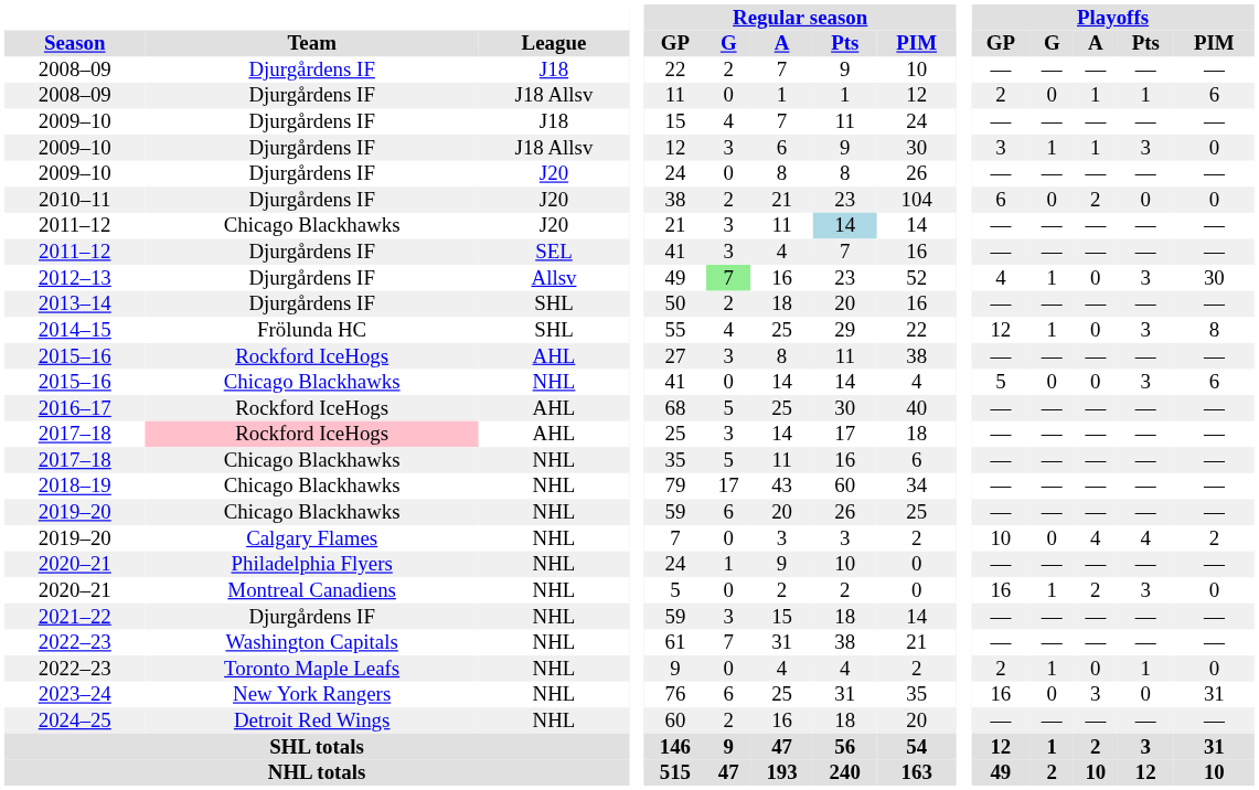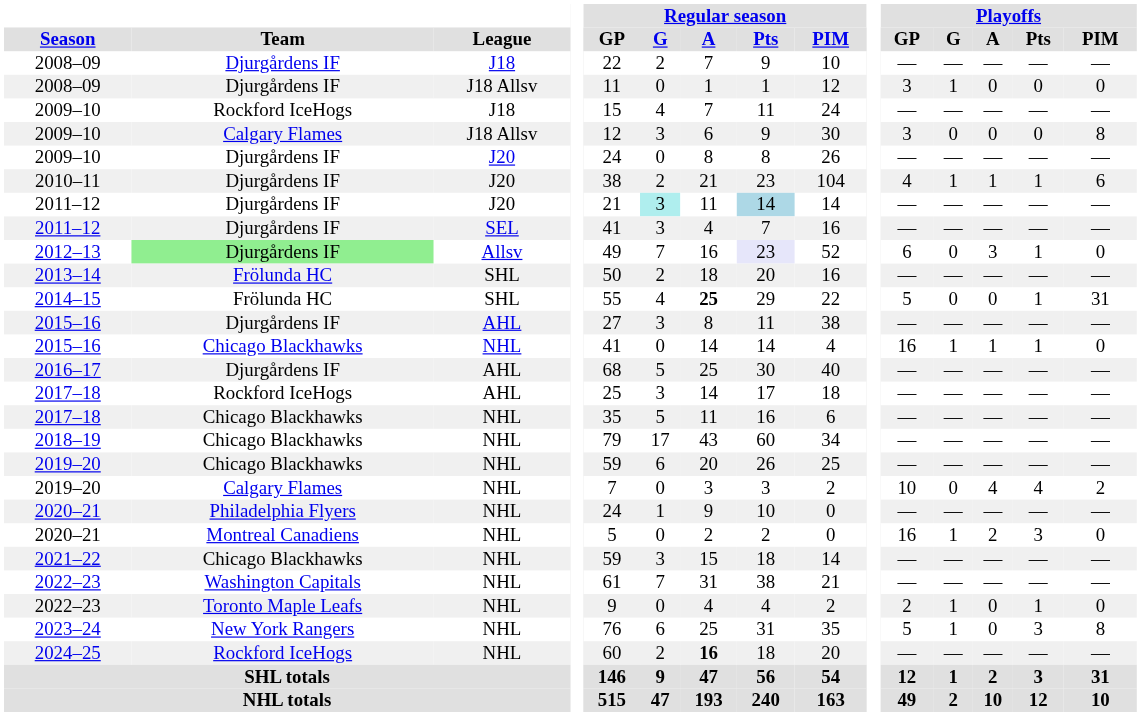 <table border="0" cellpadding="1" cellspacing="0" style="text-align:center; width:60em">
 <tr bgcolor="#e0e0e0">
 <th colspan="3" bgcolor="#ffffff"> </th>
 <th rowspan="99" bgcolor="#ffffff"> </th>
 <th colspan="5"><a href='#'>Regular season</a></th>
 <th rowspan="99" bgcolor="#ffffff"> </th>
 <th colspan="5"><a href='#'>Playoffs</a></th>
 </tr>
 <tr bgcolor="#e0e0e0">
 <th><a href='#'>Season</a></th>
 <th>Team</th>
 <th>League</th>
 <th>GP</th>
 <th><a href='#'>G</a></th>
 <th><a href='#'>A</a></th>
 <th><a href='#'>Pts</a></th>
 <th><a href='#'>PIM</a></th>
 <th>GP</th>
 <th>G</th>
 <th>A</th>
 <th>Pts</th>
 <th>PIM</th>
 </tr>
 <tr>
 <td>2008–09</td>
 <td><a href='#'>Djurgårdens IF</a></td>
 <td><a href='#'>J18</a></td>
 <td>22</td>
 <td>2</td>
 <td>7</td>
 <td>9</td>
 <td>10</td>
 <td>—</td>
 <td>—</td>
 <td>—</td>
 <td>—</td>
 <td>—</td>
 </tr>
 <tr bgcolor="#f0f0f0">
 <td>2008–09</td>
 <td>Djurgårdens IF</td>
 <td>J18 Allsv</td>
 <td>11</td>
 <td>0</td>
 <td>1</td>
 <td>1</td>
 <td>12</td>
-<td>2</td>
+<td>3</td>
+<td>1</td>
 <td>0</td>
-<td>1</td>
-<td>1</td>
-<td>6</td>
+<td>0</td>
+<td>0</td>
 </tr>
 <tr>
 <td>2009–10</td>
-<td>Djurgårdens IF</td>
+<td>Rockford IceHogs</td>
 <td>J18</td>
 <td>15</td>
 <td>4</td>
 <td>7</td>
 <td>11</td>
 <td>24</td>
 <td>—</td>
 <td>—</td>
 <td>—</td>
 <td>—</td>
 <td>—</td>
 </tr>
 <tr bgcolor="#f0f0f0">
 <td>2009–10</td>
-<td>Djurgårdens IF</td>
+<td><a href='#'>Calgary Flames</a></td>
 <td>J18 Allsv</td>
 <td>12</td>
 <td>3</td>
 <td>6</td>
 <td>9</td>
 <td>30</td>
 <td>3</td>
-<td>1</td>
-<td>1</td>
-<td>3</td>
 <td>0</td>
+<td>0</td>
+<td>0</td>
+<td>8</td>
 </tr>
 <tr>
 <td>2009–10</td>
 <td>Djurgårdens IF</td>
 <td><a href='#'>J20</a></td>
 <td>24</td>
 <td>0</td>
 <td>8</td>
 <td>8</td>
 <td>26</td>
 <td>—</td>
 <td>—</td>
 <td>—</td>
 <td>—</td>
 <td>—</td>
 </tr>
 <tr bgcolor="#f0f0f0">
 <td>2010–11</td>
 <td>Djurgårdens IF</td>
 <td>J20</td>
 <td>38</td>
 <td>2</td>
 <td>21</td>
 <td>23</td>
 <td>104</td>
+<td>4</td>
+<td>1</td>
+<td>1</td>
+<td>1</td>
 <td>6</td>
-<td>0</td>
-<td>2</td>
-<td>0</td>
-<td>0</td>
 </tr>
 <tr>
 <td>2011–12</td>
-<td>Chicago Blackhawks</td>
+<td>Djurgårdens IF</td>
 <td>J20</td>
 <td>21</td>
-<td>3</td>
+<td style="background: paleturquoise;">3</td>
 <td>11</td>
 <td style="background: lightblue;">14</td>
 <td>14</td>
 <td>—</td>
 <td>—</td>
 <td>—</td>
 <td>—</td>
 <td>—</td>
 </tr>
 <tr bgcolor="#f0f0f0">
 <td><a href='#'>2011–12</a></td>
 <td>Djurgårdens IF</td>
 <td><a href='#'>SEL</a></td>
 <td>41</td>
 <td>3</td>
 <td>4</td>
 <td>7</td>
 <td>16</td>
 <td>—</td>
 <td>—</td>
 <td>—</td>
 <td>—</td>
 <td>—</td>
 </tr>
 <tr>
 <td><a href='#'>2012–13</a></td>
-<td>Djurgårdens IF</td>
+<td style="background: lightgreen;">Djurgårdens IF</td>
 <td><a href='#'>Allsv</a></td>
 <td>49</td>
-<td style="background: lightgreen;">7</td>
+<td>7</td>
 <td>16</td>
-<td>23</td>
+<td style="background: lavender;">23</td>
 <td>52</td>
-<td>4</td>
+<td>6</td>
+<td>0</td>
+<td>3</td>
 <td>1</td>
 <td>0</td>
-<td>3</td>
-<td>30</td>
 </tr>
 <tr bgcolor="#f0f0f0">
 <td><a href='#'>2013–14</a></td>
-<td>Djurgårdens IF</td>
+<td><a href='#'>Frölunda HC</a></td>
 <td>SHL</td>
 <td>50</td>
 <td>2</td>
 <td>18</td>
 <td>20</td>
 <td>16</td>
 <td>—</td>
 <td>—</td>
 <td>—</td>
 <td>—</td>
 <td>—</td>
 </tr>
 <tr>
 <td><a href='#'>2014–15</a></td>
 <td>Frölunda HC</td>
 <td>SHL</td>
 <td>55</td>
 <td>4</td>
-<td>25</td>
+<td><strong>25</strong></td>
 <td>29</td>
 <td>22</td>
-<td>12</td>
+<td>5</td>
+<td>0</td>
+<td>0</td>
 <td>1</td>
-<td>0</td>
-<td>3</td>
-<td>8</td>
+<td>31</td>
 </tr>
 <tr bgcolor="#f0f0f0">
 <td><a href='#'>2015–16</a></td>
-<td><a href='#'>Rockford IceHogs</a></td>
+<td>Djurgårdens IF</td>
 <td><a href='#'>AHL</a></td>
 <td>27</td>
 <td>3</td>
 <td>8</td>
 <td>11</td>
 <td>38</td>
 <td>—</td>
 <td>—</td>
 <td>—</td>
 <td>—</td>
 <td>—</td>
 </tr>
 <tr>
 <td><a href='#'>2015–16</a></td>
 <td><a href='#'>Chicago Blackhawks</a></td>
 <td><a href='#'>NHL</a></td>
 <td>41</td>
 <td>0</td>
 <td>14</td>
 <td>14</td>
 <td>4</td>
-<td>5</td>
+<td>16</td>
+<td>1</td>
+<td>1</td>
+<td>1</td>
 <td>0</td>
-<td>0</td>
-<td>3</td>
-<td>6</td>
 </tr>
 <tr bgcolor="#f0f0f0">
 <td><a href='#'>2016–17</a></td>
-<td>Rockford IceHogs</td>
+<td>Djurgårdens IF</td>
 <td>AHL</td>
 <td>68</td>
 <td>5</td>
 <td>25</td>
 <td>30</td>
 <td>40</td>
 <td>—</td>
 <td>—</td>
 <td>—</td>
 <td>—</td>
 <td>—</td>
 </tr>
 <tr>
 <td><a href='#'>2017–18</a></td>
-<td style="background: pink;">Rockford IceHogs</td>
+<td>Rockford IceHogs</td>
 <td>AHL</td>
 <td>25</td>
 <td>3</td>
 <td>14</td>
 <td>17</td>
 <td>18</td>
 <td>—</td>
 <td>—</td>
 <td>—</td>
 <td>—</td>
 <td>—</td>
 </tr>
 <tr bgcolor="#f0f0f0">
 <td><a href='#'>2017–18</a></td>
 <td>Chicago Blackhawks</td>
 <td>NHL</td>
 <td>35</td>
 <td>5</td>
 <td>11</td>
 <td>16</td>
 <td>6</td>
 <td>—</td>
 <td>—</td>
 <td>—</td>
 <td>—</td>
 <td>—</td>
 </tr>
 <tr>
 <td><a href='#'>2018–19</a></td>
 <td>Chicago Blackhawks</td>
 <td>NHL</td>
 <td>79</td>
 <td>17</td>
 <td>43</td>
 <td>60</td>
 <td>34</td>
 <td>—</td>
 <td>—</td>
 <td>—</td>
 <td>—</td>
 <td>—</td>
 </tr>
 <tr bgcolor="#f0f0f0">
 <td><a href='#'>2019–20</a></td>
 <td>Chicago Blackhawks</td>
 <td>NHL</td>
 <td>59</td>
 <td>6</td>
 <td>20</td>
 <td>26</td>
 <td>25</td>
 <td>—</td>
 <td>—</td>
 <td>—</td>
 <td>—</td>
 <td>—</td>
 </tr>
 <tr>
 <td>2019–20</td>
 <td><a href='#'>Calgary Flames</a></td>
 <td>NHL</td>
 <td>7</td>
 <td>0</td>
 <td>3</td>
 <td>3</td>
 <td>2</td>
 <td>10</td>
 <td>0</td>
 <td>4</td>
 <td>4</td>
 <td>2</td>
 </tr>
 <tr bgcolor="#f0f0f0">
 <td><a href='#'>2020–21</a></td>
 <td><a href='#'>Philadelphia Flyers</a></td>
 <td>NHL</td>
 <td>24</td>
 <td>1</td>
 <td>9</td>
 <td>10</td>
 <td>0</td>
 <td>—</td>
 <td>—</td>
 <td>—</td>
 <td>—</td>
 <td>—</td>
 </tr>
 <tr>
 <td>2020–21</td>
 <td><a href='#'>Montreal Canadiens</a></td>
 <td>NHL</td>
 <td>5</td>
 <td>0</td>
 <td>2</td>
 <td>2</td>
 <td>0</td>
 <td>16</td>
 <td>1</td>
 <td>2</td>
 <td>3</td>
 <td>0</td>
 </tr>
 <tr bgcolor="#f0f0f0">
 <td><a href='#'>2021–22</a></td>
-<td>Djurgårdens IF</td>
+<td>Chicago Blackhawks</td>
 <td>NHL</td>
 <td>59</td>
 <td>3</td>
 <td>15</td>
 <td>18</td>
 <td>14</td>
 <td>—</td>
 <td>—</td>
 <td>—</td>
 <td>—</td>
 <td>—</td>
 </tr>
 <tr>
 <td><a href='#'>2022–23</a></td>
 <td><a href='#'>Washington Capitals</a></td>
 <td>NHL</td>
 <td>61</td>
 <td>7</td>
 <td>31</td>
 <td>38</td>
 <td>21</td>
 <td>—</td>
 <td>—</td>
 <td>—</td>
 <td>—</td>
 <td>—</td>
 </tr>
 <tr bgcolor="#f0f0f0">
 <td>2022–23</td>
 <td><a href='#'>Toronto Maple Leafs</a></td>
 <td>NHL</td>
 <td>9</td>
 <td>0</td>
 <td>4</td>
 <td>4</td>
 <td>2</td>
 <td>2</td>
 <td>1</td>
 <td>0</td>
 <td>1</td>
 <td>0</td>
 </tr>
 <tr>
 <td><a href='#'>2023–24</a></td>
 <td><a href='#'>New York Rangers</a></td>
 <td>NHL</td>
 <td>76</td>
 <td>6</td>
 <td>25</td>
 <td>31</td>
 <td>35</td>
-<td>16</td>
+<td>5</td>
+<td>1</td>
 <td>0</td>
 <td>3</td>
-<td>0</td>
-<td>31</td>
+<td>8</td>
 </tr>
 <tr bgcolor="#f0f0f0">
 <td><a href='#'>2024–25</a></td>
-<td><a href='#'>Detroit Red Wings</a></td>
+<td><a href='#'>Rockford IceHogs</a></td>
 <td>NHL</td>
 <td>60</td>
 <td>2</td>
-<td>16</td>
+<td><strong>16</strong></td>
 <td>18</td>
 <td>20</td>
 <td>—</td>
 <td>—</td>
 <td>—</td>
 <td>—</td>
 <td>—</td>
 </tr>
 <tr bgcolor="#e0e0e0">
 <th colspan="3">SHL totals</th>
 <th>146</th>
 <th>9</th>
 <th>47</th>
 <th>56</th>
 <th>54</th>
 <th>12</th>
 <th>1</th>
 <th>2</th>
 <th>3</th>
 <th>31</th>
 </tr>
 <tr bgcolor="#e0e0e0">
 <th colspan="3">NHL totals</th>
 <th>515</th>
 <th>47</th>
 <th>193</th>
 <th>240</th>
 <th>163</th>
 <th>49</th>
 <th>2</th>
 <th>10</th>
 <th>12</th>
 <th>10</th>
 </tr>
 </table>
